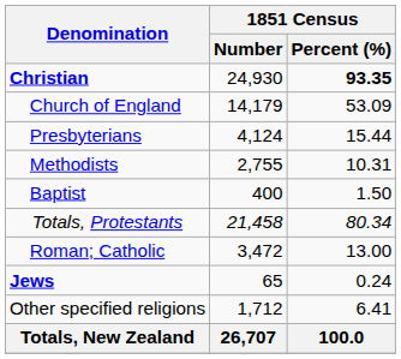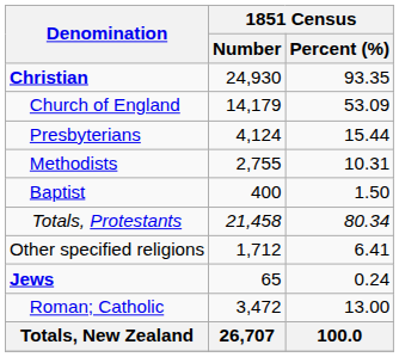 <table class="wikitable">
 <tr>
 <th rowspan=2><a href='#'>Denomination</a></th>
 <th colspan=2>1851 Census</th>
 </tr>
 <tr>
 <th>Number</th>
 <th>Percent (%)</th>
 </tr>
 <tr align=right>
 <td align=left><strong><a href='#'>Christian</a></strong></td>
 <td>24,930</td>
-<td><strong>93.35</strong></td>
+<td>93.35</td>
 </tr>
 <tr align=right>
 <td align=left>    <a href='#'>Church of England</a></td>
 <td>14,179</td>
 <td>53.09</td>
 </tr>
 <tr align=right>
 <td align=left>    <a href='#'>Presbyterians</a></td>
 <td>4,124</td>
 <td>15.44</td>
 </tr>
 <tr align=right>
 <td align=left>    <a href='#'>Methodists</a></td>
 <td>2,755</td>
 <td>10.31</td>
 </tr>
 <tr align=right>
 <td align=left>    <a href='#'>Baptist</a></td>
 <td>400</td>
 <td>1.50</td>
 </tr>
 <tr align=right>
 <td align=center><em>Totals, <a href='#'>Protestants</a></em></td>
 <td><em>21,458</em></td>
 <td><em>80.34</em></td>
 </tr>
 <tr align=right>
-<td align=left>    <a href='#'>Roman; Catholic</a></td>
-<td>3,472</td>
-<td>13.00</td>
+<td align=left>Other specified religions</td>
+<td>1,712</td>
+<td>6.41</td>
 </tr>
 <tr align=right>
 <td align=left><strong><a href='#'>Jews</a> </strong></td>
 <td>65</td>
 <td>0.24</td>
 </tr>
 <tr align=right>
-<td align=left>Other specified religions</td>
-<td>1,712</td>
-<td>6.41</td>
+<td align=left>    <a href='#'>Roman; Catholic</a></td>
+<td>3,472</td>
+<td>13.00</td>
 </tr>
 <tr align=right bgcolor=#EEEEEE>
 <th align=left>Totals, New Zealand</th>
 <th>26,707</th>
 <th>100.0</th>
 </tr>
 <tr>
 </tr>
 </table>
